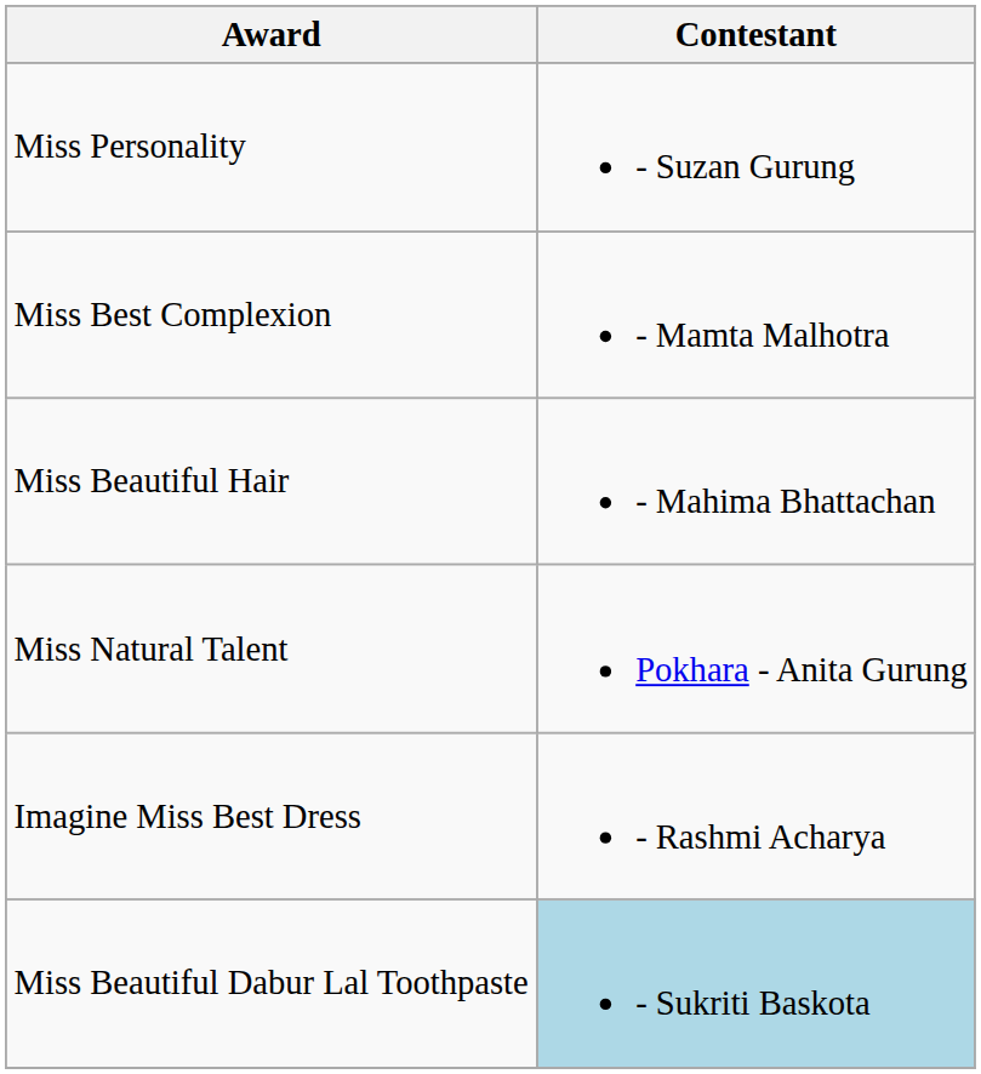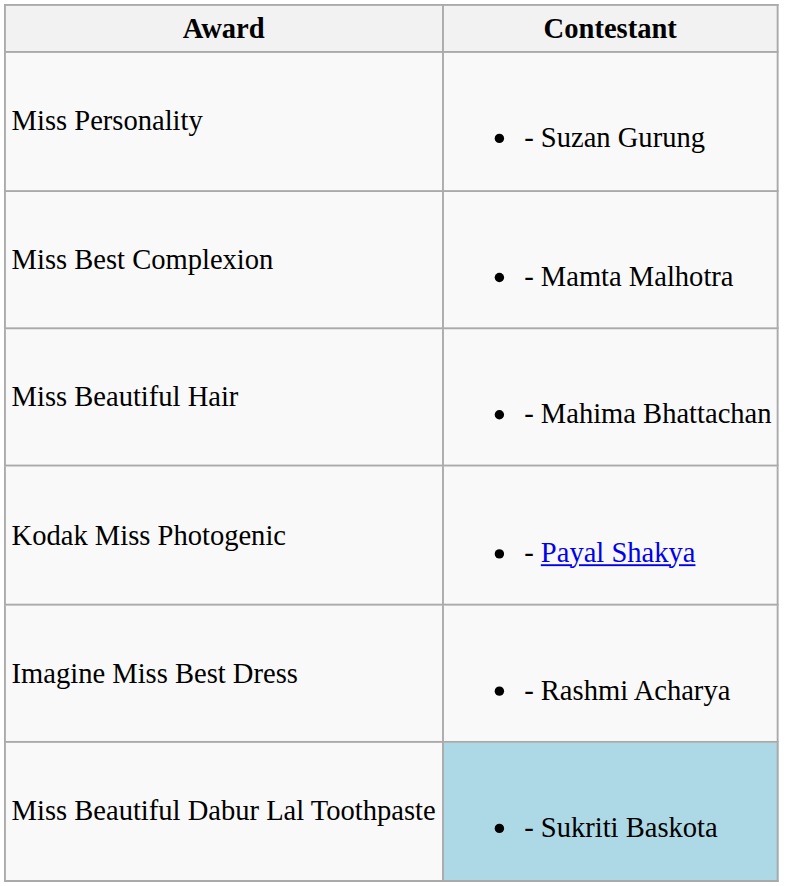 <table class="wikitable sortable unsortable" style="font-size: 95%">
 <tr>
 <th>Award</th>
 <th>Contestant</th>
 </tr>
 <tr>
 <td>Miss Personality</td>
 <td><br><ul><li> - Suzan Gurung</li></ul></td>
 </tr>
 <tr>
 <td>Miss Best Complexion</td>
 <td><br><ul><li> - Mamta Malhotra</li></ul></td>
 </tr>
 <tr>
 <td>Miss Beautiful Hair</td>
 <td><br><ul><li> - Mahima Bhattachan</li></ul></td>
 </tr>
 <tr>
-<td>Miss Natural Talent</td>
-<td><br><ul><li> <a href='#'>Pokhara</a> - Anita Gurung</li></ul></td>
+<td>Kodak Miss Photogenic</td>
+<td><br><ul><li> - <a href='#'>Payal Shakya</a></li></ul></td>
 </tr>
 <tr>
 <td>Imagine Miss Best Dress</td>
 <td><br><ul><li> - Rashmi Acharya</li></ul></td>
 </tr>
 <tr>
 <td>Miss Beautiful Dabur Lal Toothpaste</td>
 <td style="background: lightblue;"><br><ul><li> - Sukriti Baskota</li></ul></td>
 </tr>
 <tr>
 </tr>
 </table>
